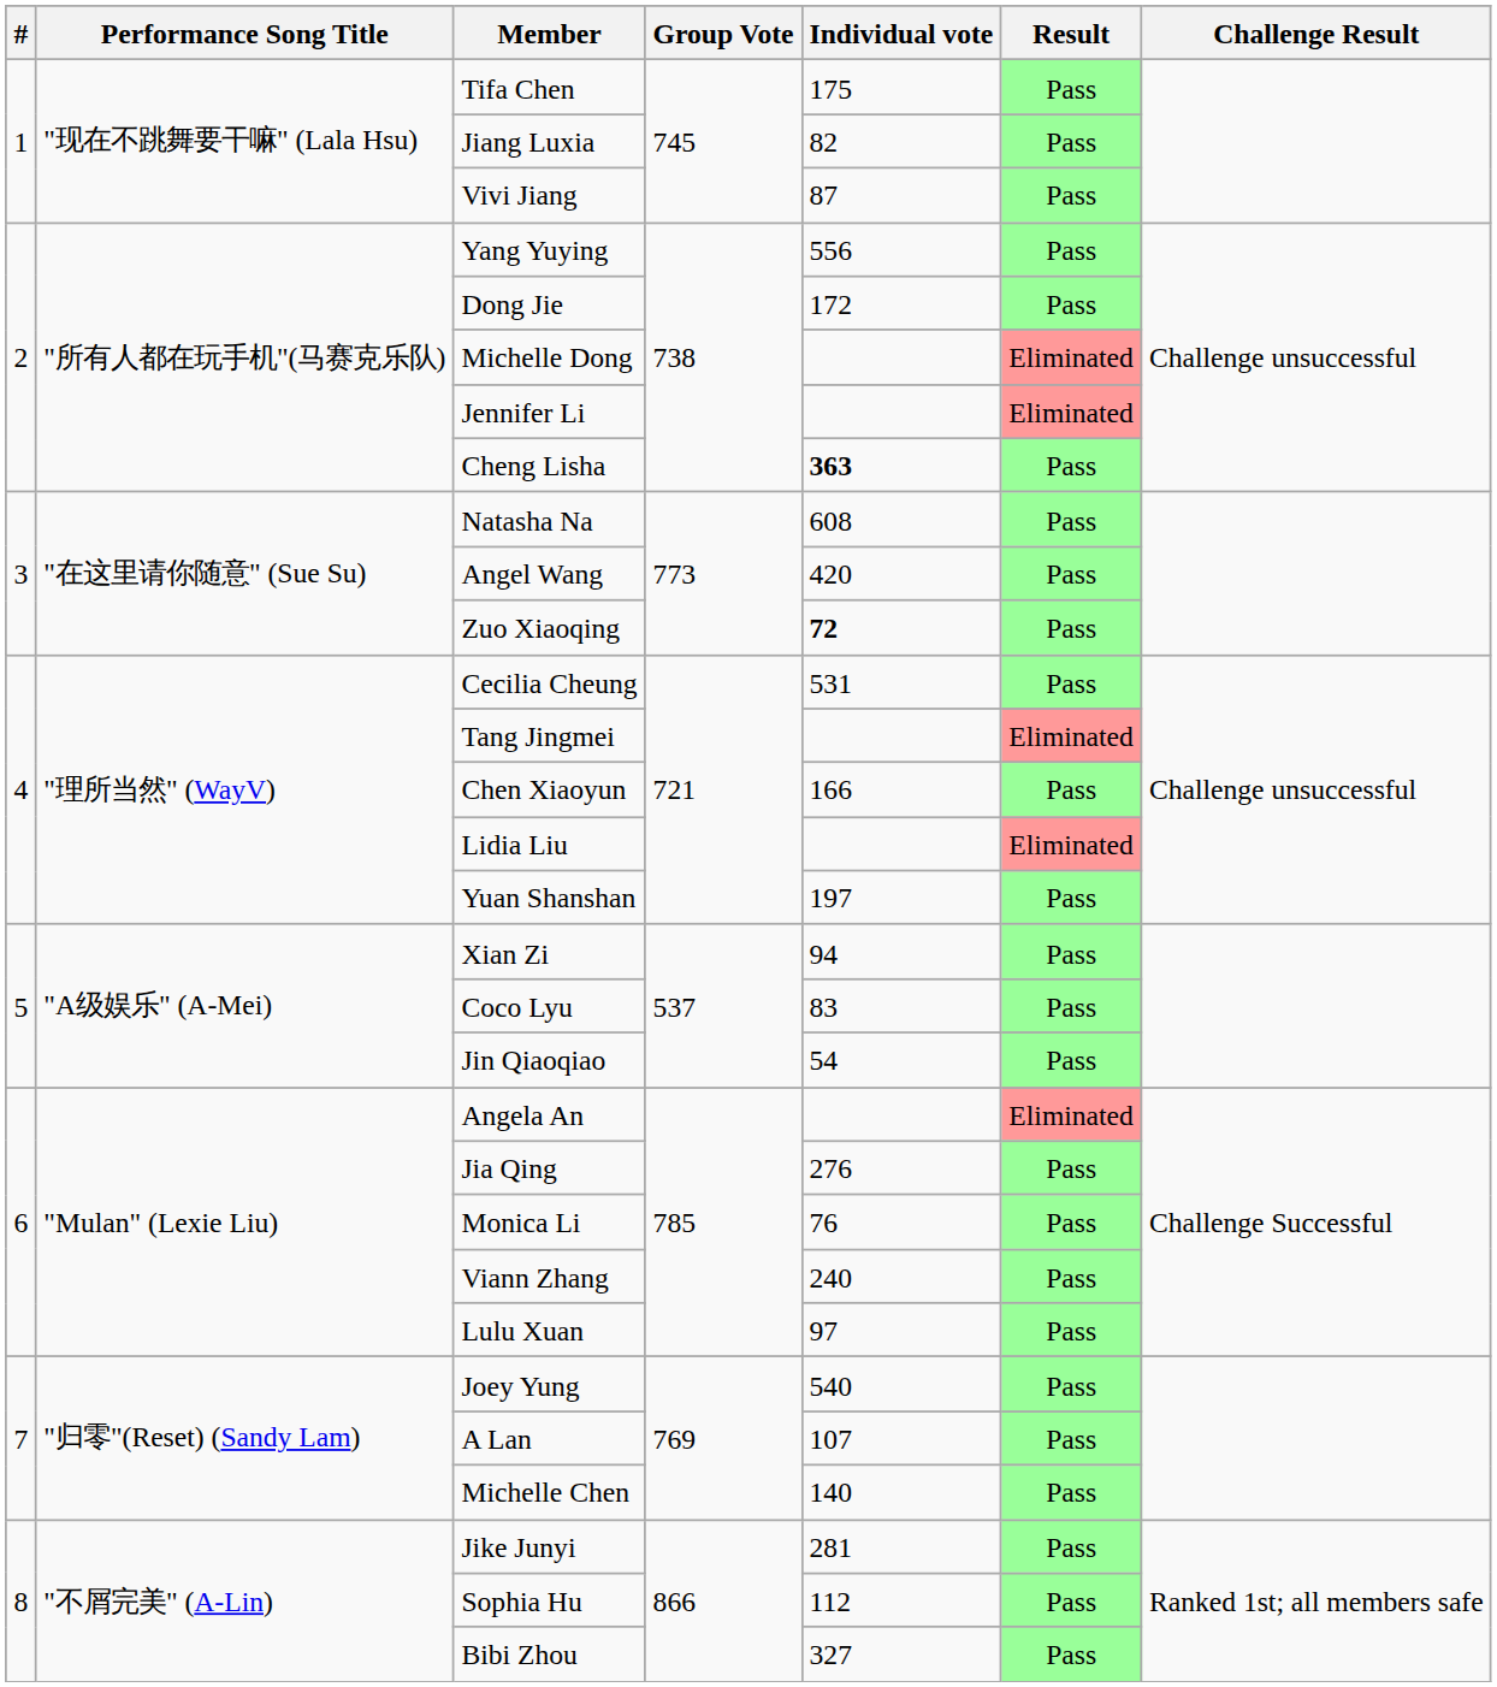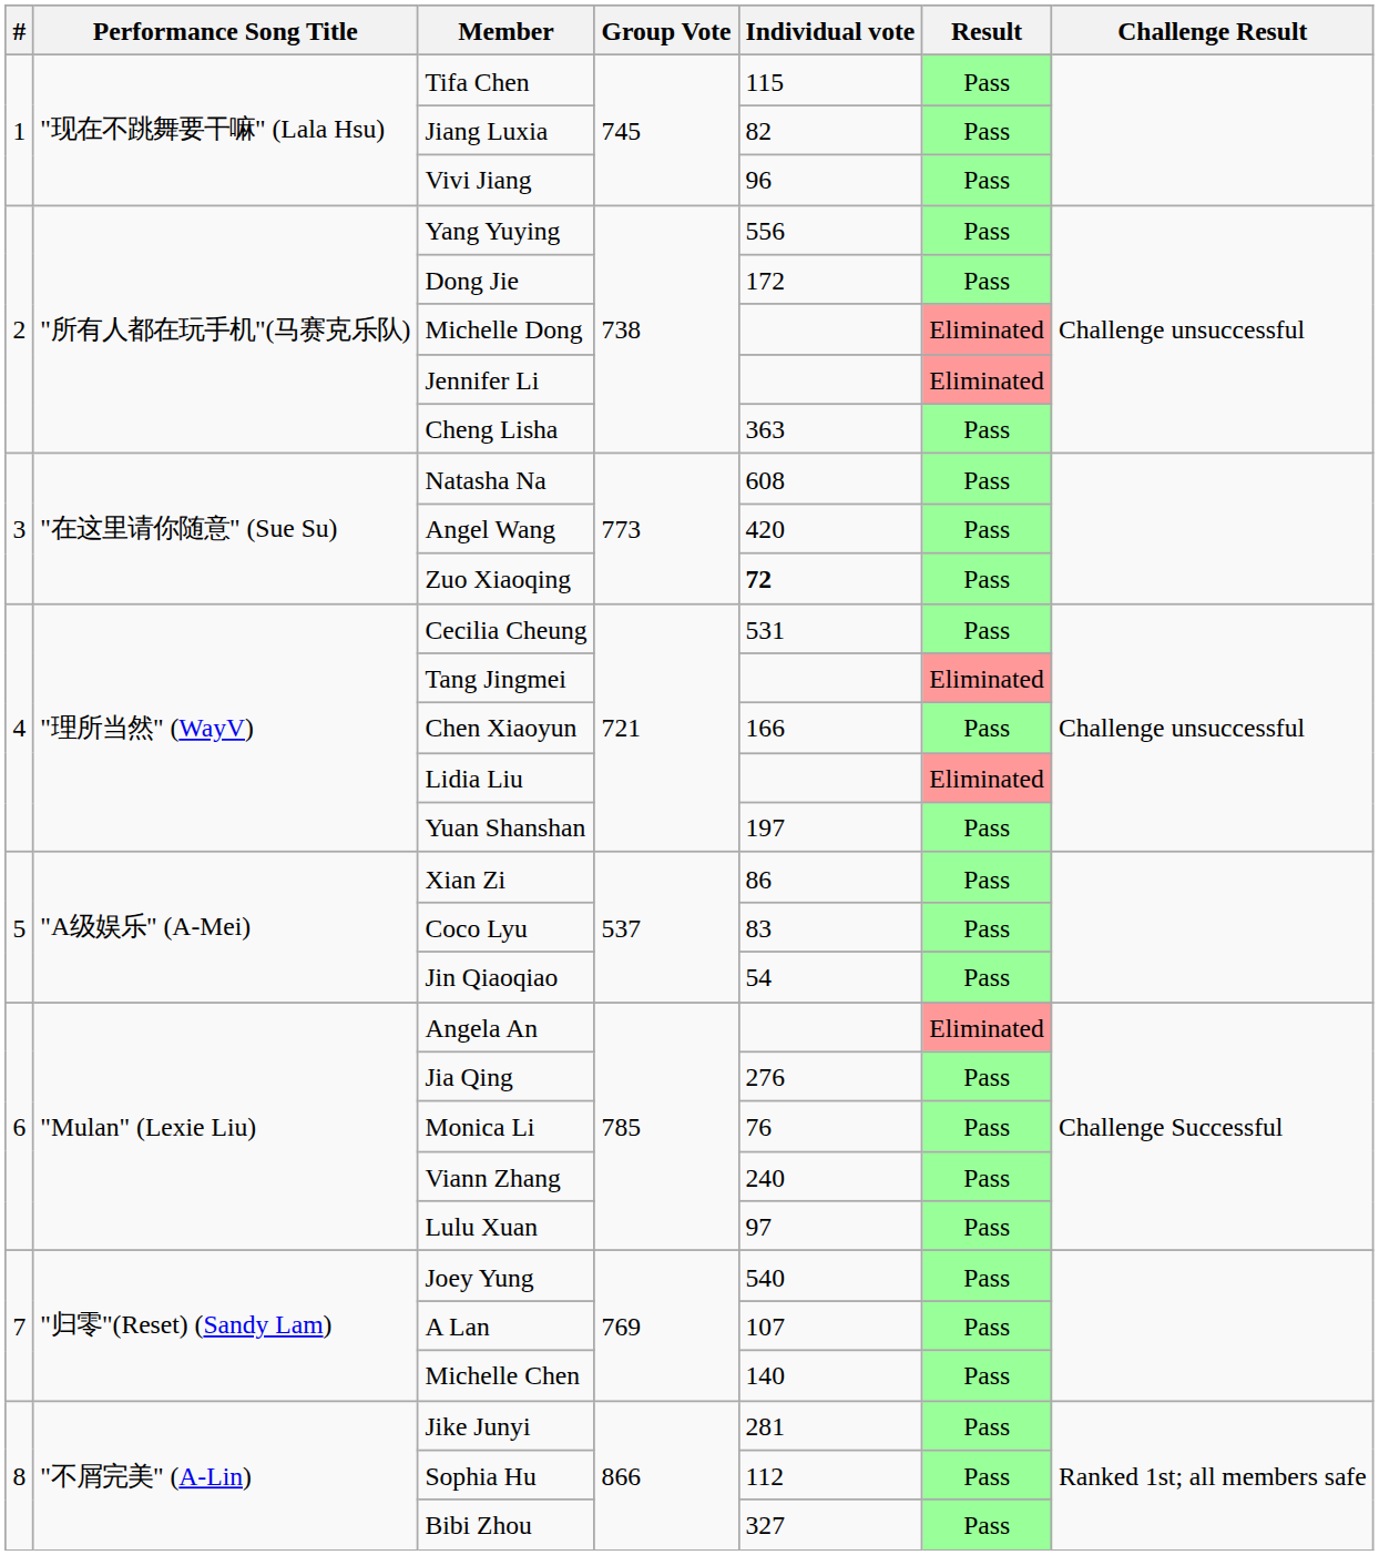 <table class="wikitable sortable">
 <tr>
 <th><small>#</small></th>
 <th><small>Performance Song Title</small></th>
 <th><small>Member</small></th>
 <th><small>Group Vote</small></th>
 <th><small>Individual vote</small></th>
 <th><small>Result</small></th>
 <th><small>Challenge Result</small></th>
 </tr>
 <tr>
 <td rowspan="3"><small>1</small></td>
 <td rowspan="3"><small>"现在不跳舞要干嘛" (Lala Hsu)</small></td>
 <td><small>Tifa Chen</small></td>
 <td rowspan="3"><small>745</small></td>
-<td><small>175</small></td>
+<td><small>115</small></td>
 <td style="background:#9F9;vertical-align:middle;text-align:center;" class="table-yes"><small>Pass</small></td>
 <td rowspan="3"></td>
 </tr>
 <tr>
 <td><small>Jiang Luxia</small></td>
 <td><small>82</small></td>
 <td style="background:#9F9;vertical-align:middle;text-align:center;" class="table-yes"><small>Pass</small></td>
 </tr>
 <tr>
 <td><small>Vivi Jiang</small></td>
-<td><small>87</small></td>
+<td><small>96</small></td>
 <td style="background:#9F9;vertical-align:middle;text-align:center;" class="table-yes"><small>Pass</small></td>
 </tr>
 <tr>
 <td rowspan="5"><small>2</small></td>
 <td rowspan="5"><small>"所有人都在玩手机"(马赛克乐队)</small></td>
 <td><small>Yang Yuying</small></td>
 <td rowspan="5"><small>738</small></td>
 <td><small>556</small></td>
 <td style="background:#9F9;vertical-align:middle;text-align:center;" class="table-yes"><small>Pass</small></td>
 <td rowspan="5"><small>Challenge unsuccessful</small></td>
 </tr>
 <tr>
 <td><small>Dong Jie</small></td>
 <td><small>172</small></td>
 <td style="background:#9F9;vertical-align:middle;text-align:center;" class="table-yes"><small>Pass</small></td>
 </tr>
 <tr>
 <td><small>Michelle Dong</small></td>
 <td></td>
 <td style="background:#F99; color:black; vertical-align: middle; text-align: center; " class="table-no"><small>Eliminated</small></td>
 </tr>
 <tr>
 <td><small>Jennifer Li</small></td>
 <td></td>
 <td style="background:#F99; color:black; vertical-align: middle; text-align: center; " class="table-no"><small>Eliminated</small></td>
 </tr>
 <tr>
 <td><small>Cheng Lisha</small></td>
-<td><strong><small>363</small></strong></td>
+<td><small>363</small></td>
 <td style="background:#9F9;vertical-align:middle;text-align:center;" class="table-yes"><small>Pass</small></td>
 </tr>
 <tr>
 <td rowspan="3"><small>3</small></td>
 <td rowspan="3"><small>"在这里请你随意" (Sue Su)</small></td>
 <td><small>Natasha Na</small></td>
 <td rowspan="3"><small>773</small></td>
 <td><small>608</small></td>
 <td style="background:#9F9;vertical-align:middle;text-align:center;" class="table-yes"><small>Pass</small></td>
 <td rowspan="3"></td>
 </tr>
 <tr>
 <td><small>Angel Wang</small></td>
 <td><small>420</small></td>
 <td style="background:#9F9;vertical-align:middle;text-align:center;" class="table-yes"><small>Pass</small></td>
 </tr>
 <tr>
 <td><small>Zuo Xiaoqing</small></td>
 <td><strong><small>72</small></strong></td>
 <td style="background:#9F9;vertical-align:middle;text-align:center;" class="table-yes"><small>Pass</small></td>
 </tr>
 <tr>
 <td rowspan="5"><small>4</small></td>
 <td rowspan="5"><small>"理所当然" (<a href='#'>WayV</a>)</small></td>
 <td><small>Cecilia Cheung</small></td>
 <td rowspan="5"><small>721</small></td>
 <td><small>531</small></td>
 <td style="background:#9F9;vertical-align:middle;text-align:center;" class="table-yes"><small>Pass</small></td>
 <td rowspan="5"><small>Challenge unsuccessful</small></td>
 </tr>
 <tr>
 <td><small>Tang Jingmei</small></td>
 <td></td>
 <td style="background:#F99; color:black; vertical-align: middle; text-align: center; " class="table-no"><small>Eliminated</small></td>
 </tr>
 <tr>
 <td><small>Chen Xiaoyun</small></td>
 <td><small>166</small></td>
 <td style="background:#9F9;vertical-align:middle;text-align:center;" class="table-yes"><small>Pass</small></td>
 </tr>
 <tr>
 <td><small>Lidia Liu</small></td>
 <td></td>
 <td style="background:#F99; color:black; vertical-align: middle; text-align: center; " class="table-no"><small>Eliminated</small></td>
 </tr>
 <tr>
 <td><small>Yuan Shanshan</small></td>
 <td><small>197</small></td>
 <td style="background:#9F9;vertical-align:middle;text-align:center;" class="table-yes"><small>Pass</small></td>
 </tr>
 <tr>
 <td rowspan="3"><small>5</small></td>
 <td rowspan="3"><small>"A级娱乐" (A-Mei)</small></td>
 <td><small>Xian Zi</small></td>
 <td rowspan="3"><small>537</small></td>
-<td><small>94</small></td>
+<td><small>86</small></td>
 <td style="background:#9F9;vertical-align:middle;text-align:center;" class="table-yes"><small>Pass</small></td>
 <td rowspan="3"></td>
 </tr>
 <tr>
 <td><small>Coco Lyu</small></td>
 <td><small>83</small></td>
 <td style="background:#9F9;vertical-align:middle;text-align:center;" class="table-yes"><small>Pass</small></td>
 </tr>
 <tr>
 <td><small>Jin Qiaoqiao</small></td>
 <td><small>54</small></td>
 <td style="background:#9F9;vertical-align:middle;text-align:center;" class="table-yes"><small>Pass</small></td>
 </tr>
 <tr>
 <td rowspan="5"><small>6</small></td>
 <td rowspan="5"><small>"Mulan" (Lexie Liu)</small></td>
 <td><small>Angela An</small></td>
 <td rowspan="5"><small>785</small></td>
 <td></td>
 <td style="background:#F99; color:black; vertical-align: middle; text-align: center; " class="table-no"><small>Eliminated</small></td>
 <td rowspan="5"><small>Challenge Successful</small></td>
 </tr>
 <tr>
 <td><small>Jia Qing</small></td>
 <td><small>276</small></td>
 <td style="background:#9F9;vertical-align:middle;text-align:center;" class="table-yes"><small>Pass</small></td>
 </tr>
 <tr>
 <td><small>Monica Li</small></td>
 <td><small>76</small></td>
 <td style="background:#9F9;vertical-align:middle;text-align:center;" class="table-yes"><small>Pass</small></td>
 </tr>
 <tr>
 <td><small>Viann Zhang</small></td>
 <td><small>240</small></td>
 <td style="background:#9F9;vertical-align:middle;text-align:center;" class="table-yes"><small>Pass</small></td>
 </tr>
 <tr>
 <td><small>Lulu Xuan</small></td>
 <td><small>97</small></td>
 <td style="background:#9F9;vertical-align:middle;text-align:center;" class="table-yes"><small>Pass</small></td>
 </tr>
 <tr>
 <td rowspan="3"><small>7</small></td>
 <td rowspan="3"><small>"归零"(Reset) (<a href='#'>Sandy Lam</a>)</small></td>
 <td><small>Joey Yung</small></td>
 <td rowspan="3"><small>769</small></td>
 <td><small>540</small></td>
 <td style="background:#9F9;vertical-align:middle;text-align:center;" class="table-yes"><small>Pass</small></td>
 <td rowspan="3"></td>
 </tr>
 <tr>
 <td><small>A Lan</small></td>
 <td><small>107</small></td>
 <td style="background:#9F9;vertical-align:middle;text-align:center;" class="table-yes"><small>Pass</small></td>
 </tr>
 <tr>
 <td><small>Michelle Chen</small></td>
 <td><small>140</small></td>
 <td style="background:#9F9;vertical-align:middle;text-align:center;" class="table-yes"><small>Pass</small></td>
 </tr>
 <tr>
 <td rowspan="3"><small>8</small></td>
 <td rowspan="3"><small>"不屑完美" (<a href='#'>A-Lin</a>)</small></td>
 <td><small>Jike Junyi</small></td>
 <td rowspan="3"><small>866</small></td>
 <td><small>281</small></td>
 <td style="background:#9F9;vertical-align:middle;text-align:center;" class="table-yes"><small>Pass</small></td>
 <td rowspan="3"><small>Ranked 1st; all members safe</small></td>
 </tr>
 <tr>
 <td><small>Sophia Hu</small></td>
 <td><small>112</small></td>
 <td style="background:#9F9;vertical-align:middle;text-align:center;" class="table-yes"><small>Pass</small></td>
 </tr>
 <tr>
 <td><small>Bibi Zhou</small></td>
 <td><small>327</small></td>
 <td style="background:#9F9;vertical-align:middle;text-align:center;" class="table-yes"><small>Pass</small></td>
 </tr>
 </table>
